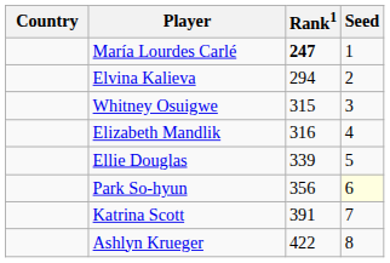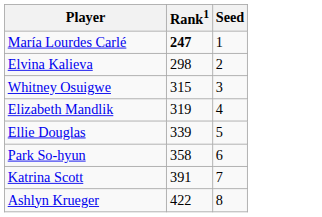 <table class="sortable wikitable">
 <tr>
-<th width="70">Country</th>
 <th width="175">Player</th>
 <th>Rank<sup>1</sup></th>
 <th>Seed</th>
 </tr>
 <tr>
-<td></td>
 <td><a href='#'>María Lourdes Carlé</a></td>
 <td><strong>247</strong></td>
 <td>1</td>
 </tr>
 <tr>
-<td></td>
 <td><a href='#'>Elvina Kalieva</a></td>
-<td>294</td>
+<td>298</td>
 <td>2</td>
 </tr>
 <tr>
-<td></td>
 <td><a href='#'>Whitney Osuigwe</a></td>
 <td>315</td>
 <td>3</td>
 </tr>
 <tr>
-<td></td>
 <td><a href='#'>Elizabeth Mandlik</a></td>
-<td>316</td>
+<td>319</td>
 <td>4</td>
 </tr>
 <tr>
-<td></td>
 <td><a href='#'>Ellie Douglas</a></td>
 <td>339</td>
 <td>5</td>
 </tr>
 <tr>
-<td></td>
 <td><a href='#'>Park So-hyun</a></td>
-<td>356</td>
-<td style="background: lightyellow;">6</td>
+<td>358</td>
+<td>6</td>
 </tr>
 <tr>
-<td></td>
 <td><a href='#'>Katrina Scott</a></td>
 <td>391</td>
 <td>7</td>
 </tr>
 <tr>
-<td></td>
 <td><a href='#'>Ashlyn Krueger</a></td>
 <td>422</td>
 <td>8</td>
 </tr>
 </table>
